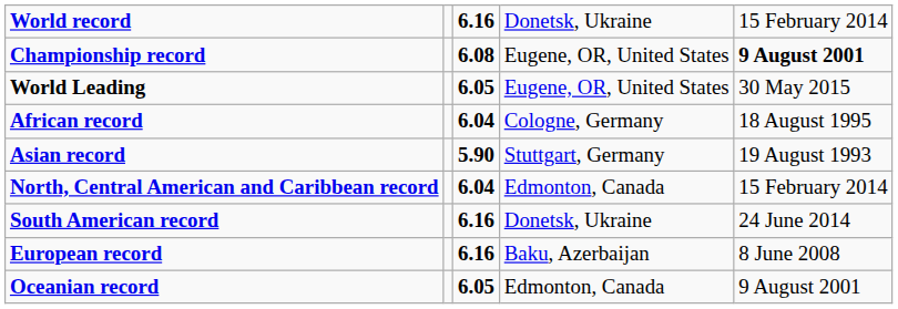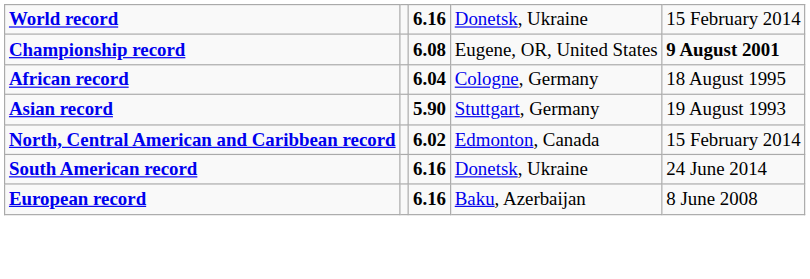 <table class="wikitable">
 <tr>
 <td><strong><a href='#'>World record</a></strong></td>
 <td></td>
 <td><strong>6.16</strong></td>
 <td><a href='#'>Donetsk</a>, Ukraine</td>
 <td>15 February 2014</td>
 </tr>
 <tr>
 <td><strong><a href='#'>Championship record</a></strong></td>
 <td></td>
 <td><strong>6.08</strong></td>
 <td>Eugene, OR, United States</td>
 <td><strong>9 August 2001</strong></td>
-</tr>
-<tr>
-<td><strong>World Leading</strong></td>
-<td></td>
-<td><strong>6.05</strong></td>
-<td><a href='#'>Eugene, OR</a>, United States</td>
-<td>30 May 2015</td>
 </tr>
 <tr>
 <td><strong><a href='#'>African record</a></strong></td>
 <td></td>
 <td><strong>6.04</strong></td>
 <td><a href='#'>Cologne</a>, Germany</td>
 <td>18 August 1995</td>
 </tr>
 <tr>
 <td><strong><a href='#'>Asian record</a></strong></td>
 <td></td>
 <td><strong>5.90</strong></td>
 <td><a href='#'>Stuttgart</a>, Germany</td>
 <td>19 August 1993</td>
 </tr>
 <tr>
 <td><strong><a href='#'>North, Central American and Caribbean record</a></strong></td>
 <td></td>
-<td><strong>6.04</strong></td>
+<td><strong>6.02</strong></td>
 <td><a href='#'>Edmonton</a>, Canada</td>
 <td>15 February 2014</td>
 </tr>
 <tr>
 <td><strong><a href='#'>South American record</a></strong></td>
 <td></td>
 <td><strong>6.16</strong></td>
 <td><a href='#'>Donetsk</a>, Ukraine</td>
 <td>24 June 2014</td>
 </tr>
 <tr>
 <td><strong><a href='#'>European record</a></strong></td>
 <td></td>
 <td><strong>6.16</strong></td>
 <td><a href='#'>Baku</a>, Azerbaijan</td>
 <td>8 June 2008</td>
 </tr>
-<tr>
-<td><strong><a href='#'>Oceanian record</a></strong></td>
-<td></td>
-<td><strong>6.05</strong></td>
-<td>Edmonton, Canada</td>
-<td>9 August 2001</td>
-</tr>
 </table>
